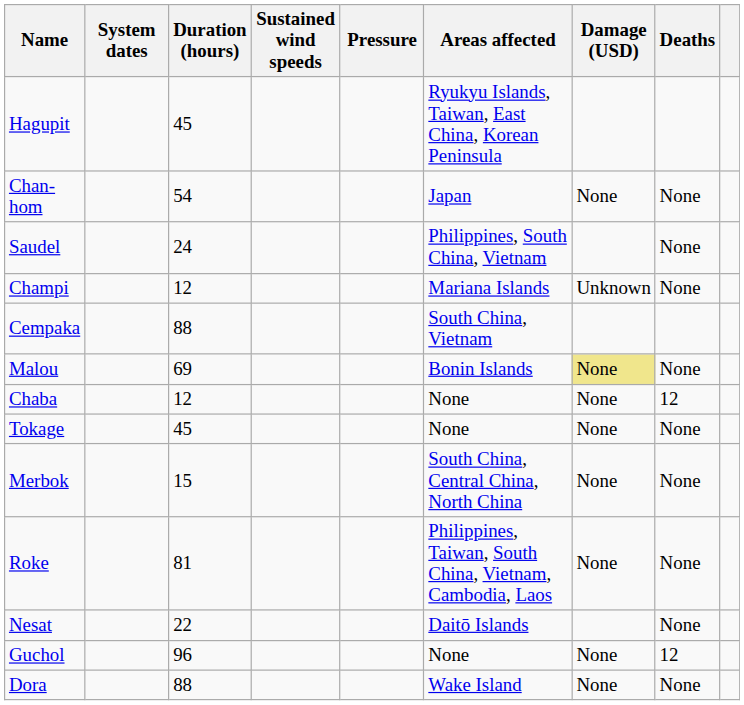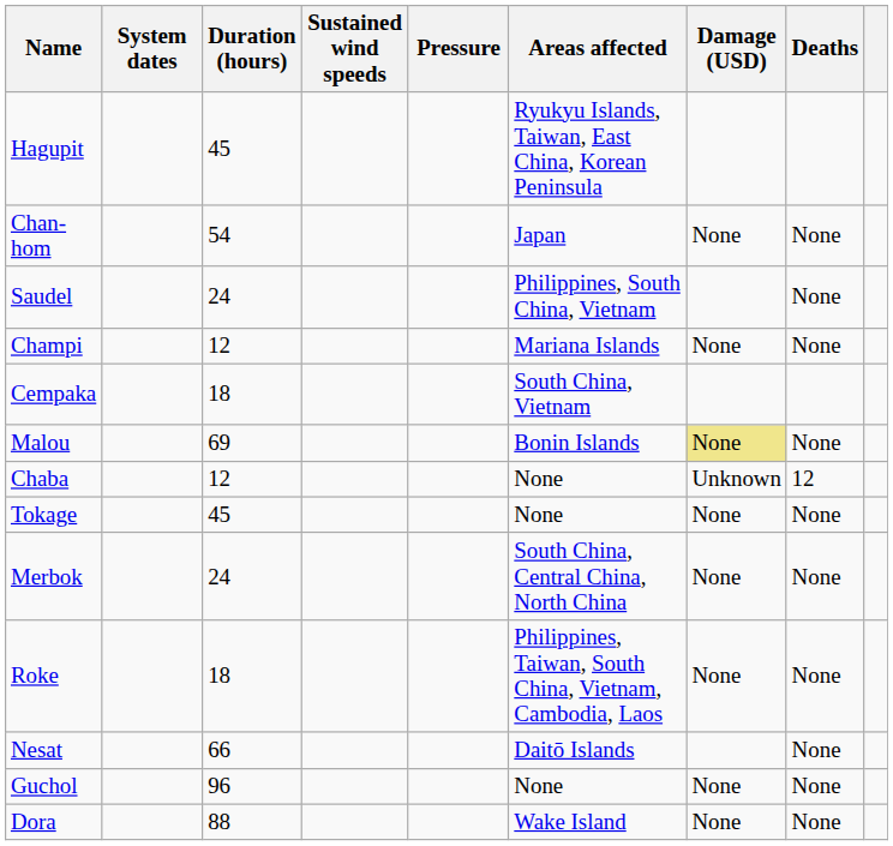 <table class="wikitable sortable" width="100%">
 <tr>
 <th scope="col" width="7.5%">Name</th>
 <th scope="col" width="15%">System dates</th>
 <th scope="col" width="5%">Duration<br>(hours)</th>
 <th scope="col" width="12.5%">Sustained<br>wind speeds</th>
 <th scope="col" width="12.5%">Pressure</th>
 <th scope="col" width="30%" class="unsortable">Areas affected</th>
 <th scope="col" width="5%">Damage<br>(USD)</th>
 <th scope="col" width="7.5%">Deaths</th>
 <th scope="col" width="5%" class="unsortable"></th>
 </tr>
 <tr>
 <td><a href='#'>Hagupit</a></td>
 <td></td>
 <td>45</td>
 <td></td>
 <td></td>
 <td><a href='#'>Ryukyu Islands</a>, <a href='#'>Taiwan</a>, <a href='#'>East China</a>, <a href='#'>Korean Peninsula</a></td>
 <td></td>
 <td></td>
 <td></td>
 </tr>
 <tr>
 <td><a href='#'>Chan-hom</a></td>
 <td></td>
 <td>54</td>
 <td></td>
 <td></td>
 <td><a href='#'>Japan</a></td>
 <td>None</td>
 <td>None</td>
 <td></td>
 </tr>
 <tr>
 <td><a href='#'>Saudel</a></td>
 <td></td>
 <td>24</td>
 <td></td>
 <td></td>
 <td><a href='#'>Philippines</a>, <a href='#'>South China</a>, <a href='#'>Vietnam</a></td>
 <td></td>
 <td>None</td>
 <td></td>
 </tr>
 <tr>
 <td><a href='#'>Champi</a></td>
 <td></td>
 <td>12</td>
 <td></td>
 <td></td>
 <td><a href='#'>Mariana Islands</a></td>
-<td>Unknown</td>
+<td>None</td>
 <td>None</td>
 <td></td>
 </tr>
 <tr>
 <td><a href='#'>Cempaka</a></td>
 <td></td>
-<td>88</td>
+<td>18</td>
 <td></td>
 <td></td>
 <td><a href='#'>South China</a>, <a href='#'>Vietnam</a></td>
 <td></td>
 <td></td>
 <td></td>
 </tr>
 <tr>
 <td><a href='#'>Malou</a></td>
 <td></td>
 <td>69</td>
 <td></td>
 <td></td>
 <td><a href='#'>Bonin Islands</a></td>
 <td style="background: khaki;">None</td>
 <td>None</td>
 <td></td>
 </tr>
 <tr>
 <td><a href='#'>Chaba</a></td>
 <td></td>
 <td>12</td>
 <td></td>
 <td></td>
 <td>None</td>
-<td>None</td>
+<td>Unknown</td>
 <td>12</td>
 <td></td>
 </tr>
 <tr>
 <td><a href='#'>Tokage</a></td>
 <td></td>
 <td>45</td>
 <td></td>
 <td></td>
 <td>None</td>
 <td>None</td>
 <td>None</td>
 <td></td>
 </tr>
 <tr>
 <td><a href='#'>Merbok</a></td>
 <td></td>
-<td>15</td>
+<td>24</td>
 <td></td>
 <td></td>
 <td><a href='#'>South China</a>, <a href='#'>Central China</a>, <a href='#'>North China</a></td>
 <td>None</td>
 <td>None</td>
 <td></td>
 </tr>
 <tr>
 <td><a href='#'>Roke</a></td>
 <td></td>
-<td>81</td>
+<td>18</td>
 <td></td>
 <td></td>
 <td><a href='#'>Philippines</a>, <a href='#'>Taiwan</a>, <a href='#'>South China</a>, <a href='#'>Vietnam</a>, <a href='#'>Cambodia</a>, <a href='#'>Laos</a></td>
 <td>None</td>
 <td>None</td>
 <td></td>
 </tr>
 <tr>
 <td><a href='#'>Nesat</a></td>
 <td></td>
-<td>22</td>
+<td>66</td>
 <td></td>
 <td></td>
 <td><a href='#'>Daitō Islands</a></td>
 <td></td>
 <td>None</td>
 <td></td>
 </tr>
 <tr>
 <td><a href='#'>Guchol</a></td>
 <td></td>
 <td>96</td>
 <td></td>
 <td></td>
 <td>None</td>
 <td>None</td>
-<td>12</td>
+<td>None</td>
 <td></td>
 </tr>
 <tr>
 <td><a href='#'>Dora</a></td>
 <td></td>
 <td>88</td>
 <td></td>
 <td></td>
 <td><a href='#'>Wake Island</a></td>
 <td>None</td>
 <td>None</td>
 <td></td>
 </tr>
 </table>
